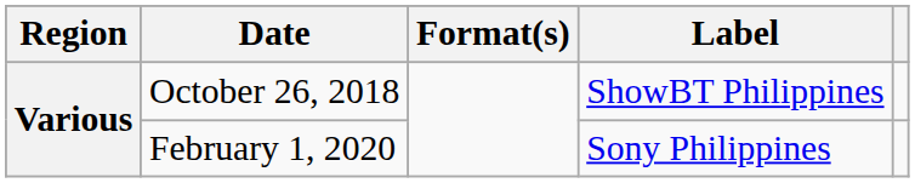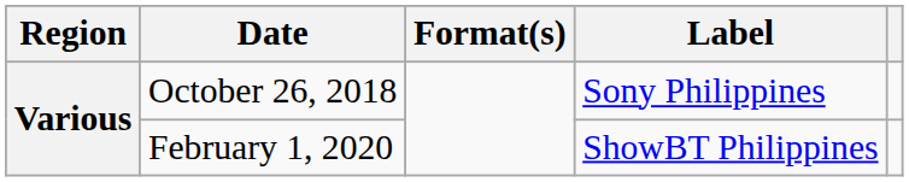 <table class="wikitable plainrowheaders">
 <tr>
 <th scope="col">Region</th>
 <th scope="col">Date</th>
 <th scope="col">Format(s)</th>
 <th scope="col">Label</th>
 <th scope="col"></th>
 </tr>
 <tr>
 <th rowspan="2" scope="row">Various</th>
 <td>October 26, 2018</td>
 <td rowspan="2"></td>
-<td><a href='#'>ShowBT Philippines</a></td>
+<td><a href='#'>Sony Philippines</a></td>
 <td style="text-align:center;"></td>
 </tr>
 <tr>
 <td>February 1, 2020</td>
-<td><a href='#'>Sony Philippines</a></td>
+<td><a href='#'>ShowBT Philippines</a></td>
 <td style="text-align:center;"></td>
 </tr>
 </table>
